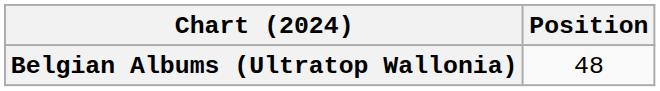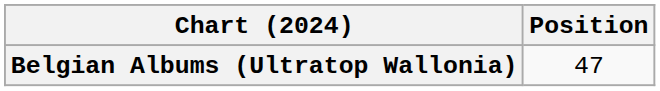 <table class="wikitable plainrowheaders" style="text-align:center">
 <tr>
 <th scope="col">Chart (2024)</th>
 <th scope="col">Position</th>
 </tr>
 <tr>
 <th scope="row">Belgian Albums (Ultratop Wallonia)</th>
-<td>48</td>
+<td>47</td>
 </tr>
 </table>
